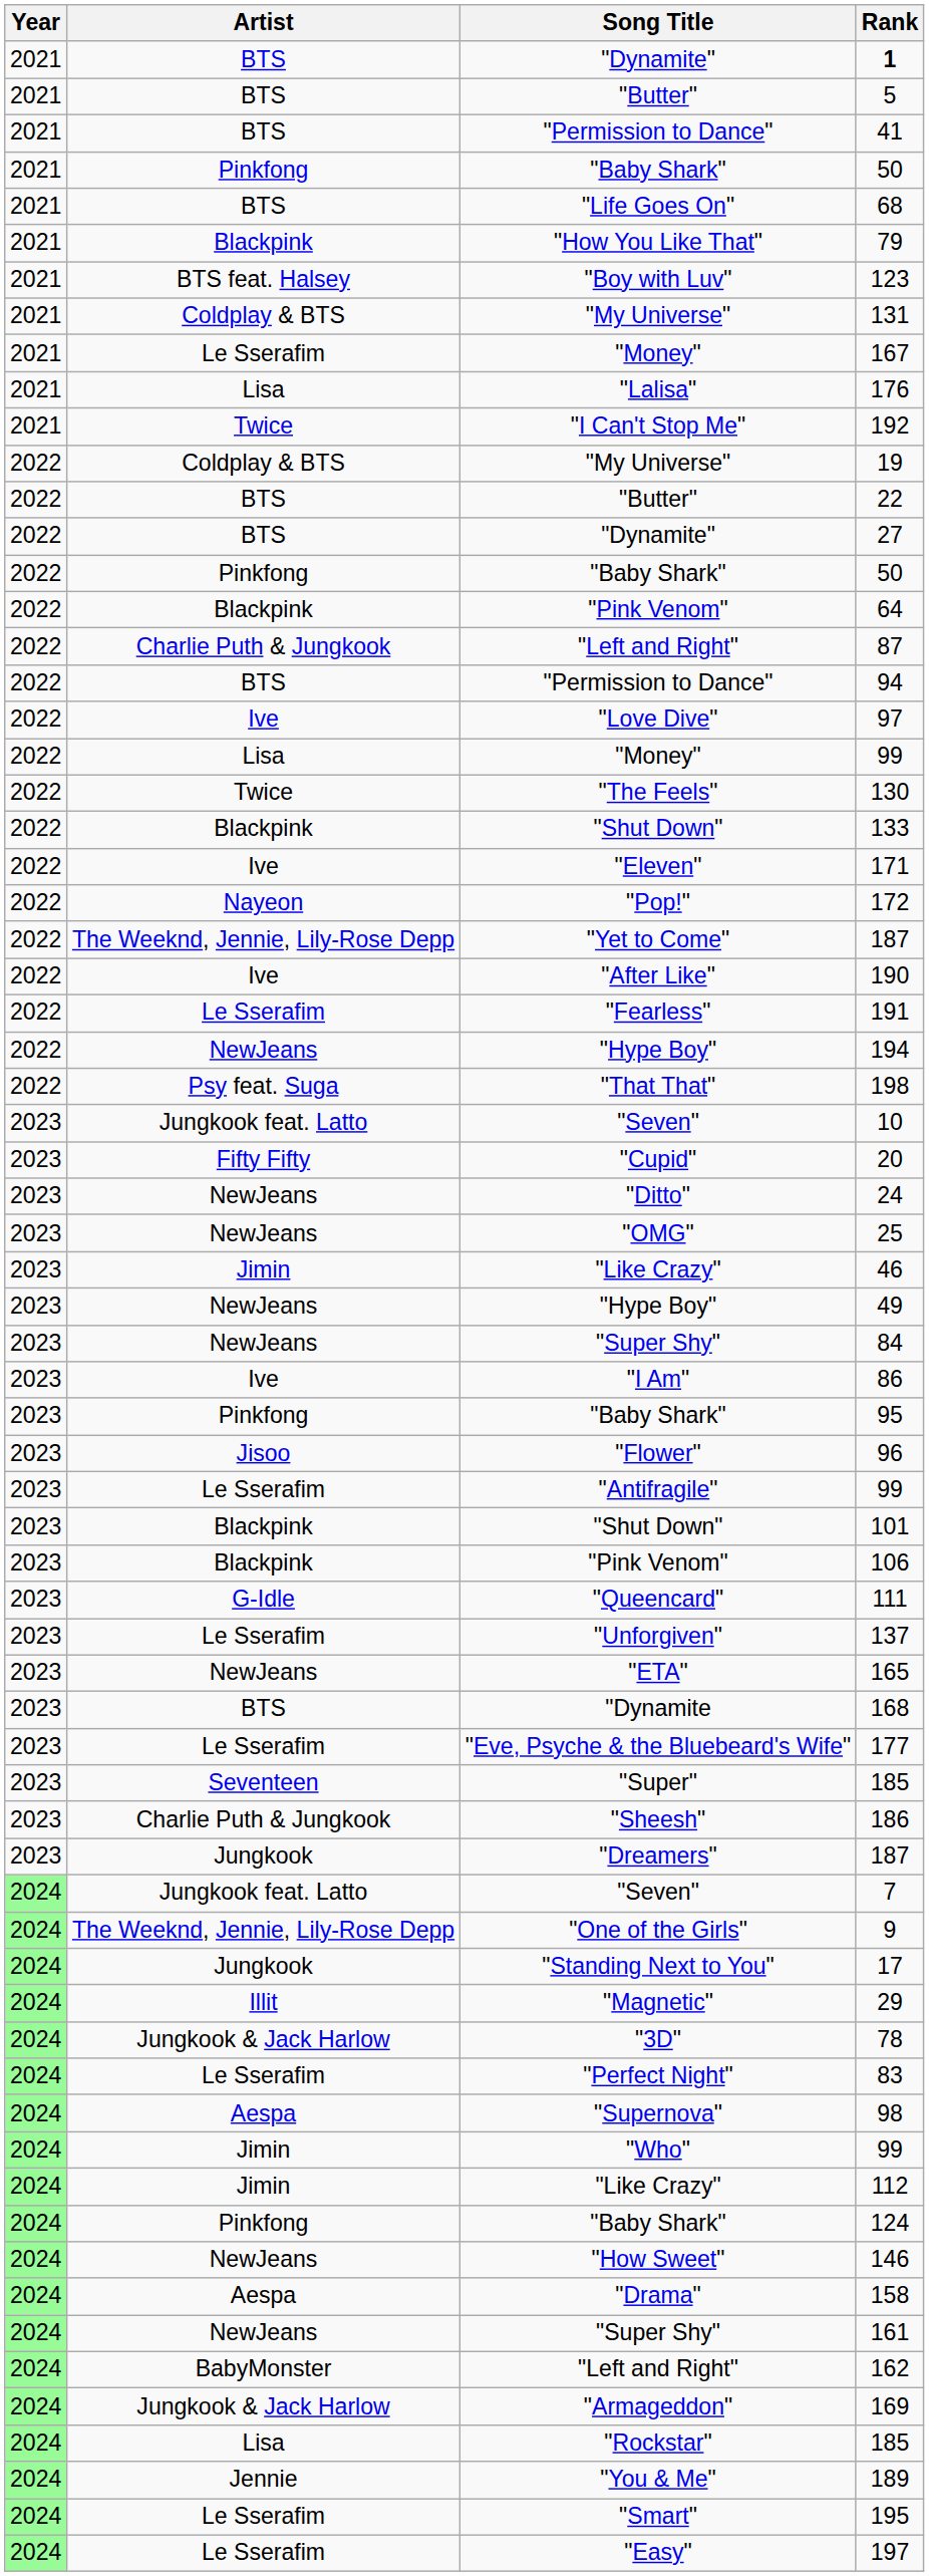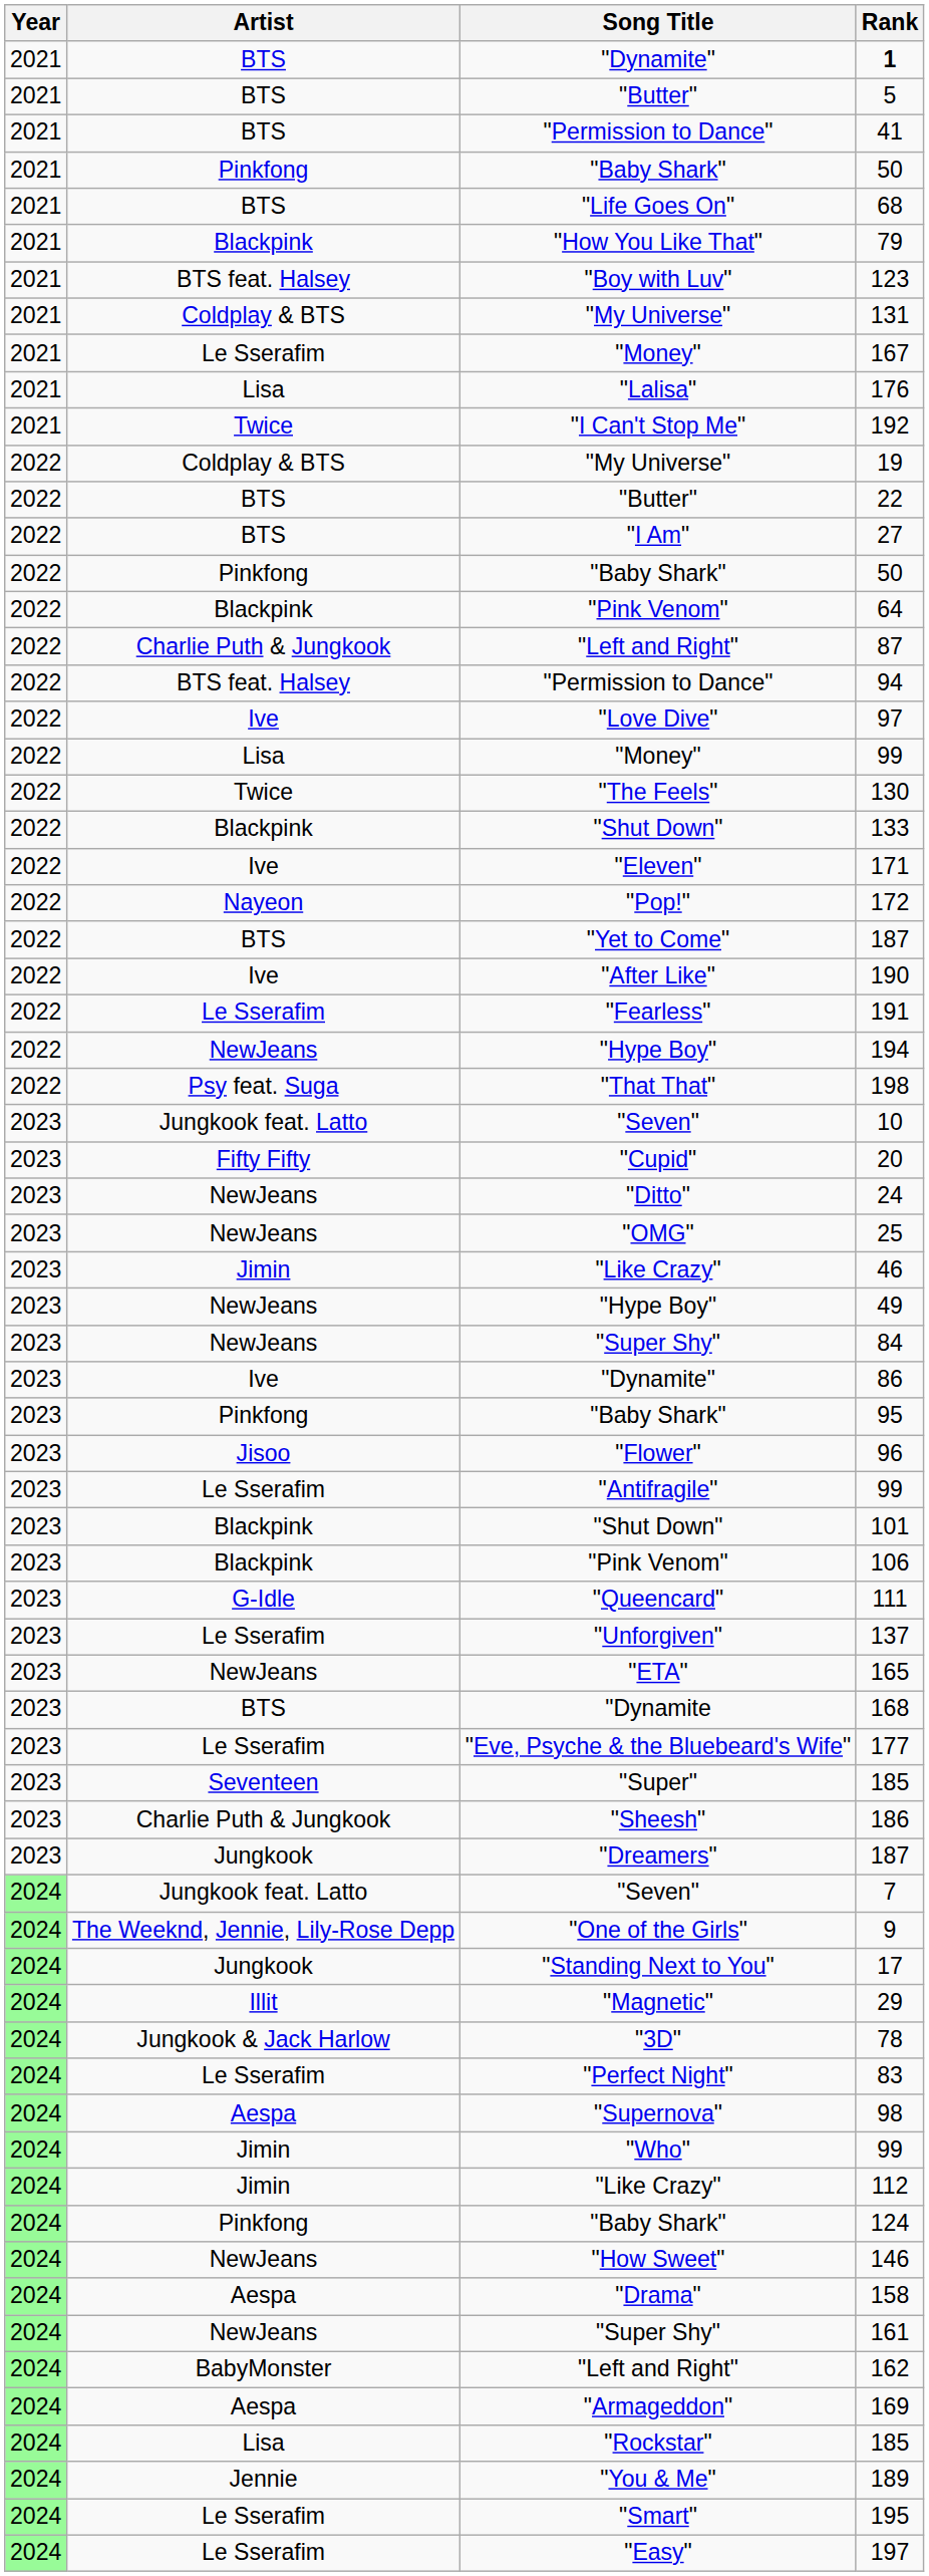 <table class="wikitable sortable" style="text-align:center">
 <tr>
 <th>Year</th>
 <th>Artist</th>
 <th>Song Title</th>
 <th>Rank</th>
 </tr>
 <tr>
 <td>2021</td>
 <td><a href='#'>BTS</a></td>
 <td>"<a href='#'>Dynamite</a>"</td>
 <td><span><strong>1</strong></span></td>
 </tr>
 <tr>
 <td>2021</td>
 <td>BTS</td>
 <td>"<a href='#'>Butter</a>"</td>
 <td>5</td>
 </tr>
 <tr>
 <td>2021</td>
 <td>BTS</td>
 <td>"<a href='#'>Permission to Dance</a>"</td>
 <td>41</td>
 </tr>
 <tr>
 <td>2021</td>
 <td><a href='#'>Pinkfong</a></td>
 <td>"<a href='#'>Baby Shark</a>"</td>
 <td>50</td>
 </tr>
 <tr>
 <td>2021</td>
 <td>BTS</td>
 <td>"<a href='#'>Life Goes On</a>"</td>
 <td>68</td>
 </tr>
 <tr>
 <td>2021</td>
 <td><a href='#'>Blackpink</a></td>
 <td>"<a href='#'>How You Like That</a>"</td>
 <td>79</td>
 </tr>
 <tr>
 <td>2021</td>
 <td>BTS feat. <a href='#'>Halsey</a></td>
 <td>"<a href='#'>Boy with Luv</a>"</td>
 <td>123</td>
 </tr>
 <tr>
 <td>2021</td>
 <td><a href='#'>Coldplay</a> & BTS</td>
 <td>"<a href='#'>My Universe</a>"</td>
 <td>131</td>
 </tr>
 <tr>
 <td>2021</td>
 <td>Le Sserafim</td>
 <td>"<a href='#'>Money</a>"</td>
 <td>167</td>
 </tr>
 <tr>
 <td>2021</td>
 <td>Lisa</td>
 <td>"<a href='#'>Lalisa</a>"</td>
 <td>176</td>
 </tr>
 <tr>
 <td>2021</td>
 <td><a href='#'>Twice</a></td>
 <td>"<a href='#'>I Can't Stop Me</a>"</td>
 <td>192</td>
 </tr>
 <tr>
 <td>2022</td>
 <td>Coldplay & BTS</td>
 <td>"My Universe"</td>
 <td>19</td>
 </tr>
 <tr>
 <td>2022</td>
 <td>BTS</td>
 <td>"Butter"</td>
 <td>22</td>
 </tr>
 <tr>
 <td>2022</td>
 <td>BTS</td>
-<td>"Dynamite"</td>
+<td>"<a href='#'>I Am</a>"</td>
 <td>27</td>
 </tr>
 <tr>
 <td>2022</td>
 <td>Pinkfong</td>
 <td>"Baby Shark"</td>
 <td>50</td>
 </tr>
 <tr>
 <td>2022</td>
 <td>Blackpink</td>
 <td>"<a href='#'>Pink Venom</a>"</td>
 <td>64</td>
 </tr>
 <tr>
 <td>2022</td>
 <td><a href='#'>Charlie Puth</a> & <a href='#'>Jungkook</a></td>
 <td>"<a href='#'>Left and Right</a>"</td>
 <td>87</td>
 </tr>
 <tr>
 <td>2022</td>
-<td>BTS</td>
+<td>BTS feat. <a href='#'>Halsey</a></td>
 <td>"Permission to Dance"</td>
 <td>94</td>
 </tr>
 <tr>
 <td>2022</td>
 <td><a href='#'>Ive</a></td>
 <td>"<a href='#'>Love Dive</a>"</td>
 <td>97</td>
 </tr>
 <tr>
 <td>2022</td>
 <td>Lisa</td>
 <td>"Money"</td>
 <td>99</td>
 </tr>
 <tr>
 <td>2022</td>
 <td>Twice</td>
 <td>"<a href='#'>The Feels</a>"</td>
 <td>130</td>
 </tr>
 <tr>
 <td>2022</td>
 <td>Blackpink</td>
 <td>"<a href='#'>Shut Down</a>"</td>
 <td>133</td>
 </tr>
 <tr>
 <td>2022</td>
 <td>Ive</td>
 <td>"<a href='#'>Eleven</a>"</td>
 <td>171</td>
 </tr>
 <tr>
 <td>2022</td>
 <td><a href='#'>Nayeon</a></td>
 <td>"<a href='#'>Pop!</a>"</td>
 <td>172</td>
 </tr>
 <tr>
 <td>2022</td>
-<td><a href='#'>The Weeknd</a>, <a href='#'>Jennie</a>, <a href='#'>Lily-Rose Depp</a></td>
+<td>BTS</td>
 <td>"<a href='#'>Yet to Come</a>"</td>
 <td>187</td>
 </tr>
 <tr>
 <td>2022</td>
 <td>Ive</td>
 <td>"<a href='#'>After Like</a>"</td>
 <td>190</td>
 </tr>
 <tr>
 <td>2022</td>
 <td><a href='#'>Le Sserafim</a></td>
 <td>"<a href='#'>Fearless</a>"</td>
 <td>191</td>
 </tr>
 <tr>
 <td>2022</td>
 <td><a href='#'>NewJeans</a></td>
 <td>"<a href='#'>Hype Boy</a>"</td>
 <td>194</td>
 </tr>
 <tr>
 <td>2022</td>
 <td><a href='#'>Psy</a> feat. <a href='#'>Suga</a></td>
 <td>"<a href='#'>That That</a>"</td>
 <td>198</td>
 </tr>
 <tr>
 <td>2023</td>
 <td>Jungkook feat. <a href='#'>Latto</a></td>
 <td>"<a href='#'>Seven</a>"</td>
 <td>10</td>
 </tr>
 <tr>
 <td>2023</td>
 <td><a href='#'>Fifty Fifty</a></td>
 <td>"<a href='#'>Cupid</a>"</td>
 <td>20</td>
 </tr>
 <tr>
 <td>2023</td>
 <td>NewJeans</td>
 <td>"<a href='#'>Ditto</a>"</td>
 <td>24</td>
 </tr>
 <tr>
 <td>2023</td>
 <td>NewJeans</td>
 <td>"<a href='#'>OMG</a>"</td>
 <td>25</td>
 </tr>
 <tr>
 <td>2023</td>
 <td><a href='#'>Jimin</a></td>
 <td>"<a href='#'>Like Crazy</a>"</td>
 <td>46</td>
 </tr>
 <tr>
 <td>2023</td>
 <td>NewJeans</td>
 <td>"Hype Boy"</td>
 <td>49</td>
 </tr>
 <tr>
 <td>2023</td>
 <td>NewJeans</td>
 <td>"<a href='#'>Super Shy</a>"</td>
 <td>84</td>
 </tr>
 <tr>
 <td>2023</td>
 <td>Ive</td>
-<td>"<a href='#'>I Am</a>"</td>
+<td>"Dynamite"</td>
 <td>86</td>
 </tr>
 <tr>
 <td>2023</td>
 <td>Pinkfong</td>
 <td>"Baby Shark"</td>
 <td>95</td>
 </tr>
 <tr>
 <td>2023</td>
 <td><a href='#'>Jisoo</a></td>
 <td>"<a href='#'>Flower</a>"</td>
 <td>96</td>
 </tr>
 <tr>
 <td>2023</td>
 <td>Le Sserafim</td>
 <td>"<a href='#'>Antifragile</a>"</td>
 <td>99</td>
 </tr>
 <tr>
 <td>2023</td>
 <td>Blackpink</td>
 <td>"Shut Down"</td>
 <td>101</td>
 </tr>
 <tr>
 <td>2023</td>
 <td>Blackpink</td>
 <td>"Pink Venom"</td>
 <td>106</td>
 </tr>
 <tr>
 <td>2023</td>
 <td><a href='#'>G-Idle</a></td>
 <td>"<a href='#'>Queencard</a>"</td>
 <td>111</td>
 </tr>
 <tr>
 <td>2023</td>
 <td>Le Sserafim</td>
 <td>"<a href='#'>Unforgiven</a>"</td>
 <td>137</td>
 </tr>
 <tr>
 <td>2023</td>
 <td>NewJeans</td>
 <td>"<a href='#'>ETA</a>"</td>
 <td>165</td>
 </tr>
 <tr>
 <td>2023</td>
 <td>BTS</td>
 <td>"Dynamite</td>
 <td>168</td>
 </tr>
 <tr>
 <td>2023</td>
 <td>Le Sserafim</td>
 <td>"<a href='#'>Eve, Psyche & the Bluebeard's Wife</a>"</td>
 <td>177</td>
 </tr>
 <tr>
 <td>2023</td>
 <td><a href='#'>Seventeen</a></td>
 <td>"Super"</td>
 <td>185</td>
 </tr>
 <tr>
 <td>2023</td>
 <td>Charlie Puth & Jungkook</td>
 <td>"<a href='#'>Sheesh</a>"</td>
 <td>186</td>
 </tr>
 <tr>
 <td>2023</td>
 <td>Jungkook</td>
 <td>"<a href='#'>Dreamers</a>"</td>
 <td>187</td>
 </tr>
 <tr>
 <td style="background:palegreen">2024</td>
 <td>Jungkook feat. Latto</td>
 <td>"Seven"</td>
 <td>7</td>
 </tr>
 <tr>
 <td style="background:palegreen">2024</td>
 <td><a href='#'>The Weeknd</a>, <a href='#'>Jennie</a>, <a href='#'>Lily-Rose Depp</a></td>
 <td>"<a href='#'>One of the Girls</a>"</td>
 <td>9</td>
 </tr>
 <tr>
 <td style="background:palegreen">2024</td>
 <td>Jungkook</td>
 <td>"<a href='#'>Standing Next to You</a>"</td>
 <td>17</td>
 </tr>
 <tr>
 <td style="background:palegreen">2024</td>
 <td><a href='#'>Illit</a></td>
 <td>"<a href='#'>Magnetic</a>"</td>
 <td>29</td>
 </tr>
 <tr>
 <td style="background:palegreen">2024</td>
 <td>Jungkook & <a href='#'>Jack Harlow</a></td>
 <td>"<a href='#'>3D</a>"</td>
 <td>78</td>
 </tr>
 <tr>
 <td style="background:palegreen">2024</td>
 <td>Le Sserafim</td>
 <td>"<a href='#'>Perfect Night</a>"</td>
 <td>83</td>
 </tr>
 <tr>
 <td style="background:palegreen">2024</td>
 <td><a href='#'>Aespa</a></td>
 <td>"<a href='#'>Supernova</a>"</td>
 <td>98</td>
 </tr>
 <tr>
 <td style="background:palegreen">2024</td>
 <td>Jimin</td>
 <td>"<a href='#'>Who</a>"</td>
 <td>99</td>
 </tr>
 <tr>
 <td style="background:palegreen">2024</td>
 <td>Jimin</td>
 <td>"Like Crazy"</td>
 <td>112</td>
 </tr>
 <tr>
 <td style="background:palegreen">2024</td>
 <td>Pinkfong</td>
 <td>"Baby Shark"</td>
 <td>124</td>
 </tr>
 <tr>
 <td style="background:palegreen">2024</td>
 <td>NewJeans</td>
 <td>"<a href='#'>How Sweet</a>"</td>
 <td>146</td>
 </tr>
 <tr>
 <td style="background:palegreen">2024</td>
 <td>Aespa</td>
 <td>"<a href='#'>Drama</a>"</td>
 <td>158</td>
 </tr>
 <tr>
 <td style="background:palegreen">2024</td>
 <td>NewJeans</td>
 <td>"Super Shy"</td>
 <td>161</td>
 </tr>
 <tr>
 <td style="background:palegreen">2024</td>
 <td>BabyMonster</td>
 <td>"Left and Right"</td>
 <td>162</td>
 </tr>
 <tr>
 <td style="background:palegreen">2024</td>
-<td>Jungkook & <a href='#'>Jack Harlow</a></td>
+<td>Aespa</td>
 <td>"<a href='#'>Armageddon</a>"</td>
 <td>169</td>
 </tr>
 <tr>
 <td style="background:palegreen">2024</td>
 <td>Lisa</td>
 <td>"<a href='#'>Rockstar</a>"</td>
 <td>185</td>
 </tr>
 <tr>
 <td style="background:palegreen">2024</td>
 <td>Jennie</td>
 <td>"<a href='#'>You & Me</a>"</td>
 <td>189</td>
 </tr>
 <tr>
 <td style="background:palegreen">2024</td>
 <td>Le Sserafim</td>
 <td>"<a href='#'>Smart</a>"</td>
 <td>195</td>
 </tr>
 <tr>
 <td style="background:palegreen">2024</td>
 <td>Le Sserafim</td>
 <td>"<a href='#'>Easy</a>"</td>
 <td>197</td>
 </tr>
 </table>
